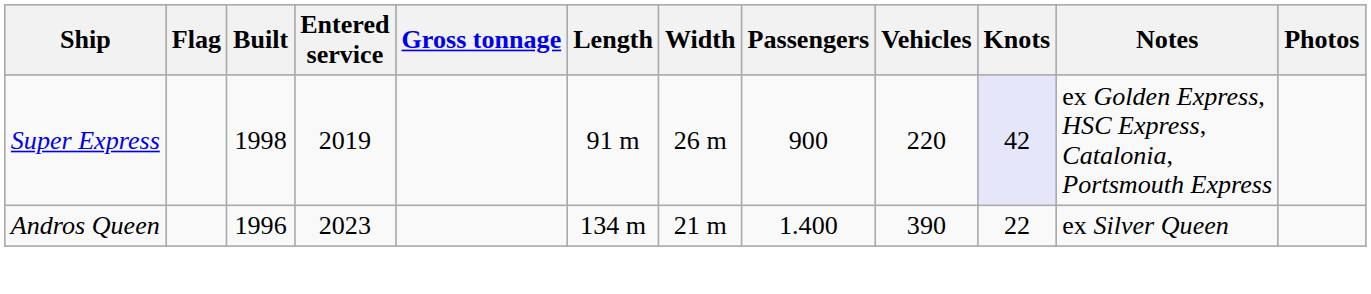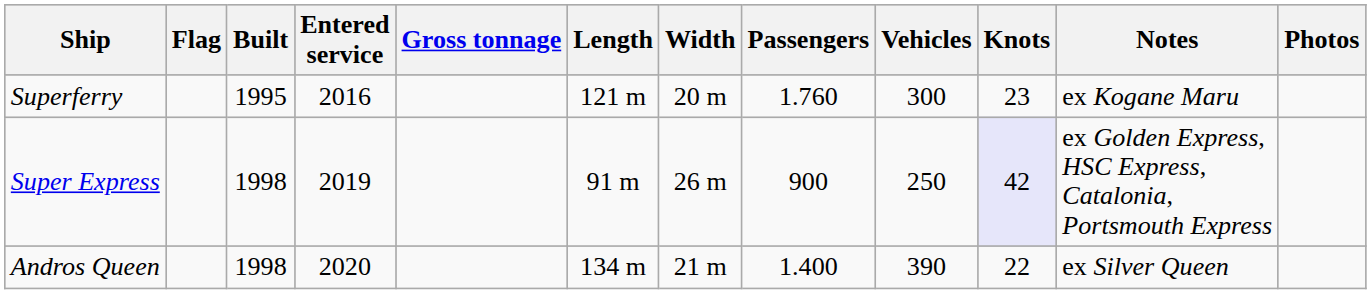 <table class="wikitable">
 <tr>
 <th>Ship</th>
 <th>Flag</th>
 <th>Built</th>
 <th>Entered<br>service</th>
 <th><a href='#'>Gross tonnage</a></th>
 <th>Length</th>
 <th>Width</th>
 <th>Passengers</th>
 <th>Vehicles</th>
 <th>Knots</th>
 <th>Notes</th>
 <th>Photos</th>
 </tr>
 <tr>
+<td><em>Superferry</em></td>
+<td></td>
+<td align="Center">1995</td>
+<td align="Center">2016</td>
+<td align="Center"></td>
+<td align="Center">121 m</td>
+<td align="Center">20 m</td>
+<td align="Center">1.760</td>
+<td align="Center">300</td>
+<td align="Center">23</td>
+<td>ex <em>Kogane Maru</em></td>
+<td></td>
+</tr>
+<tr>
 <td><em><a href='#'>Super Express</a></em></td>
 <td></td>
 <td align="Center">1998</td>
 <td align="Center">2019</td>
 <td align="Center"></td>
 <td align="Center">91 m</td>
 <td align="Center">26 m</td>
 <td align="Center">900</td>
-<td align="Center">220</td>
+<td align="Center">250</td>
 <td align="Center" style="background: lavender;">42</td>
 <td>ex <em>Golden Express</em>,<br><em>HSC Express</em>,<br><em>Catalonia</em>, <br><em>Portsmouth Express</em></td>
 <td></td>
 </tr>
 <tr>
 <td><em>Andros Queen</em></td>
 <td></td>
-<td align="Center">1996</td>
-<td align="Center">2023</td>
+<td align="Center">1998</td>
+<td align="Center">2020</td>
 <td align="Center"></td>
 <td align="Center">134 m</td>
 <td align="Center">21 m</td>
 <td align="Center">1.400</td>
 <td align="Center">390</td>
 <td align="Center">22</td>
 <td>ex <em>Silver Queen</em></td>
 <td></td>
 </tr>
 </table>
